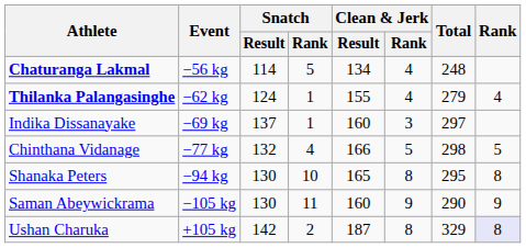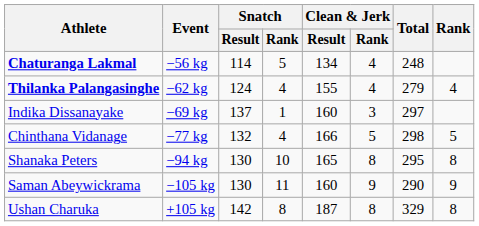 <table class="wikitable" style="font-size:90%">
 <tr>
 <th rowspan=2>Athlete</th>
 <th rowspan=2>Event</th>
 <th colspan="2">Snatch</th>
 <th colspan="2">Clean & Jerk</th>
 <th rowspan="2">Total</th>
 <th rowspan="2">Rank</th>
 </tr>
 <tr style="font-size:95%">
 <th>Result</th>
 <th>Rank</th>
 <th>Result</th>
 <th>Rank</th>
 </tr>
 <tr align=center>
 <td align=left><strong><a href='#'>Chaturanga Lakmal</a></strong></td>
 <td align=left><a href='#'>−56 kg</a></td>
 <td>114</td>
 <td>5</td>
 <td>134</td>
 <td>4</td>
 <td>248</td>
 <td></td>
 </tr>
 <tr align=center>
 <td align=left><strong><a href='#'>Thilanka Palangasinghe</a></strong></td>
 <td align=left><a href='#'>−62 kg</a></td>
 <td>124</td>
-<td>1</td>
+<td>4</td>
 <td>155</td>
 <td>4</td>
 <td>279</td>
 <td>4</td>
 </tr>
 <tr align=center>
 <td align=left><a href='#'>Indika Dissanayake</a></td>
 <td align=left><a href='#'>−69 kg</a></td>
 <td>137</td>
 <td>1</td>
 <td>160</td>
 <td>3</td>
 <td>297</td>
 <td></td>
 </tr>
 <tr align=center>
 <td align=left><a href='#'>Chinthana Vidanage</a></td>
 <td align=left><a href='#'>−77 kg</a></td>
 <td>132</td>
 <td>4</td>
 <td>166</td>
 <td>5</td>
 <td>298</td>
 <td>5</td>
 </tr>
 <tr align=center>
 <td align=left><a href='#'>Shanaka Peters</a></td>
 <td align=left><a href='#'>−94 kg</a></td>
 <td>130</td>
 <td>10</td>
 <td>165</td>
 <td>8</td>
 <td>295</td>
 <td>8</td>
 </tr>
 <tr align=center>
 <td align=left><a href='#'>Saman Abeywickrama</a></td>
 <td align=left><a href='#'>−105 kg</a></td>
 <td>130</td>
 <td>11</td>
 <td>160</td>
 <td>9</td>
 <td>290</td>
 <td>9</td>
 </tr>
 <tr align=center>
 <td align=left><a href='#'>Ushan Charuka</a></td>
 <td align=left><a href='#'>+105 kg</a></td>
 <td>142</td>
-<td>2</td>
+<td>8</td>
 <td>187</td>
 <td>8</td>
 <td>329</td>
-<td style="background: lavender;">8</td>
+<td>8</td>
 </tr>
 </table>
